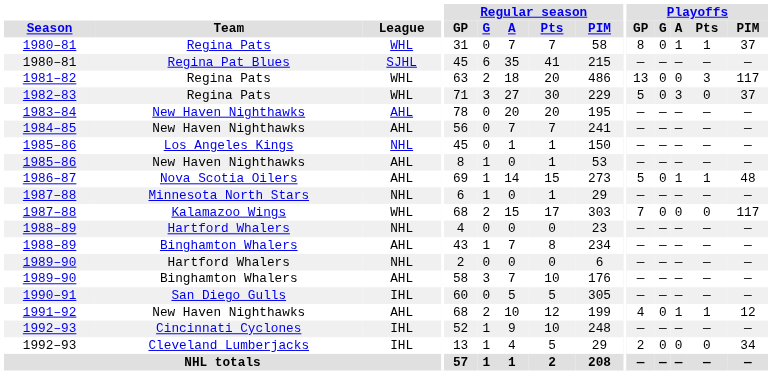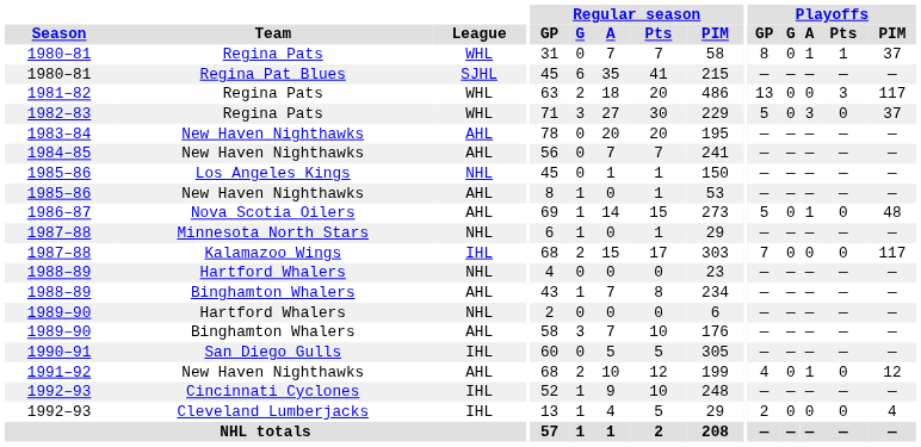 <table border="0" cellpadding="1" cellspacing="0" style="text-align:center; width:60em">
 <tr bgcolor="#e0e0e0">
 <th colspan="3" bgcolor="#ffffff"></th>
 <th rowspan="100" bgcolor="#ffffff"></th>
 <th colspan="5"><a href='#'>Regular season</a></th>
 <th rowspan="100" bgcolor="#ffffff"></th>
 <th colspan="5"><a href='#'>Playoffs</a></th>
 </tr>
 <tr bgcolor="#e0e0e0">
 <th><a href='#'>Season</a></th>
 <th>Team</th>
 <th>League</th>
 <th>GP</th>
 <th><a href='#'>G</a></th>
 <th><a href='#'>A</a></th>
 <th><a href='#'>Pts</a></th>
 <th><a href='#'>PIM</a></th>
 <th>GP</th>
 <th>G</th>
 <th>A</th>
 <th>Pts</th>
 <th>PIM</th>
 </tr>
 <tr>
 <td><a href='#'>1980–81</a></td>
 <td><a href='#'>Regina Pats</a></td>
 <td><a href='#'>WHL</a></td>
 <td>31</td>
 <td>0</td>
 <td>7</td>
 <td>7</td>
 <td>58</td>
 <td>8</td>
 <td>0</td>
 <td>1</td>
 <td>1</td>
 <td>37</td>
 </tr>
 <tr bgcolor="#f0f0f0">
 <td>1980–81</td>
 <td><a href='#'>Regina Pat Blues</a></td>
 <td><a href='#'>SJHL</a></td>
 <td>45</td>
 <td>6</td>
 <td>35</td>
 <td>41</td>
 <td>215</td>
 <td>—</td>
 <td>—</td>
 <td>—</td>
 <td>—</td>
 <td>—</td>
 </tr>
 <tr>
 <td><a href='#'>1981–82</a></td>
 <td>Regina Pats</td>
 <td>WHL</td>
 <td>63</td>
 <td>2</td>
 <td>18</td>
 <td>20</td>
 <td>486</td>
 <td>13</td>
 <td>0</td>
 <td>0</td>
 <td>3</td>
 <td>117</td>
 </tr>
 <tr bgcolor="#f0f0f0">
 <td><a href='#'>1982–83</a></td>
 <td>Regina Pats</td>
 <td>WHL</td>
 <td>71</td>
 <td>3</td>
 <td>27</td>
 <td>30</td>
 <td>229</td>
 <td>5</td>
 <td>0</td>
 <td>3</td>
 <td>0</td>
 <td>37</td>
 </tr>
 <tr>
 <td><a href='#'>1983–84</a></td>
 <td><a href='#'>New Haven Nighthawks</a></td>
 <td><a href='#'>AHL</a></td>
 <td>78</td>
 <td>0</td>
 <td>20</td>
 <td>20</td>
 <td>195</td>
 <td>—</td>
 <td>—</td>
 <td>—</td>
 <td>—</td>
 <td>—</td>
 </tr>
 <tr bgcolor="#f0f0f0">
 <td><a href='#'>1984–85</a></td>
 <td>New Haven Nighthawks</td>
 <td>AHL</td>
 <td>56</td>
 <td>0</td>
 <td>7</td>
 <td>7</td>
 <td>241</td>
 <td>—</td>
 <td>—</td>
 <td>—</td>
 <td>—</td>
 <td>—</td>
 </tr>
 <tr>
 <td><a href='#'>1985–86</a></td>
 <td><a href='#'>Los Angeles Kings</a></td>
 <td><a href='#'>NHL</a></td>
 <td>45</td>
 <td>0</td>
 <td>1</td>
 <td>1</td>
 <td>150</td>
 <td>—</td>
 <td>—</td>
 <td>—</td>
 <td>—</td>
 <td>—</td>
 </tr>
 <tr bgcolor="#f0f0f0">
 <td><a href='#'>1985–86</a></td>
 <td>New Haven Nighthawks</td>
 <td>AHL</td>
 <td>8</td>
 <td>1</td>
 <td>0</td>
 <td>1</td>
 <td>53</td>
 <td>—</td>
 <td>—</td>
 <td>—</td>
 <td>—</td>
 <td>—</td>
 </tr>
 <tr>
 <td><a href='#'>1986–87</a></td>
 <td><a href='#'>Nova Scotia Oilers</a></td>
 <td>AHL</td>
 <td>69</td>
 <td>1</td>
 <td>14</td>
 <td>15</td>
 <td>273</td>
 <td>5</td>
 <td>0</td>
 <td>1</td>
-<td>1</td>
+<td>0</td>
 <td>48</td>
 </tr>
 <tr bgcolor="#f0f0f0">
 <td><a href='#'>1987–88</a></td>
 <td><a href='#'>Minnesota North Stars</a></td>
 <td>NHL</td>
 <td>6</td>
 <td>1</td>
 <td>0</td>
 <td>1</td>
 <td>29</td>
 <td>—</td>
 <td>—</td>
 <td>—</td>
 <td>—</td>
 <td>—</td>
 </tr>
 <tr>
 <td><a href='#'>1987–88</a></td>
 <td><a href='#'>Kalamazoo Wings</a></td>
-<td>WHL</td>
+<td><a href='#'>IHL</a></td>
 <td>68</td>
 <td>2</td>
 <td>15</td>
 <td>17</td>
 <td>303</td>
 <td>7</td>
 <td>0</td>
 <td>0</td>
 <td>0</td>
 <td>117</td>
 </tr>
 <tr bgcolor="#f0f0f0">
 <td><a href='#'>1988–89</a></td>
 <td><a href='#'>Hartford Whalers</a></td>
 <td>NHL</td>
 <td>4</td>
 <td>0</td>
 <td>0</td>
 <td>0</td>
 <td>23</td>
 <td>—</td>
 <td>—</td>
 <td>—</td>
 <td>—</td>
 <td>—</td>
 </tr>
 <tr>
 <td><a href='#'>1988–89</a></td>
 <td><a href='#'>Binghamton Whalers</a></td>
 <td>AHL</td>
 <td>43</td>
 <td>1</td>
 <td>7</td>
 <td>8</td>
 <td>234</td>
 <td>—</td>
 <td>—</td>
 <td>—</td>
 <td>—</td>
 <td>—</td>
 </tr>
 <tr bgcolor="#f0f0f0">
 <td><a href='#'>1989–90</a></td>
 <td>Hartford Whalers</td>
 <td>NHL</td>
 <td>2</td>
 <td>0</td>
 <td>0</td>
 <td>0</td>
 <td>6</td>
 <td>—</td>
 <td>—</td>
 <td>—</td>
 <td>—</td>
 <td>—</td>
 </tr>
 <tr>
 <td><a href='#'>1989–90</a></td>
 <td>Binghamton Whalers</td>
 <td>AHL</td>
 <td>58</td>
 <td>3</td>
 <td>7</td>
 <td>10</td>
 <td>176</td>
 <td>—</td>
 <td>—</td>
 <td>—</td>
 <td>—</td>
 <td>—</td>
 </tr>
 <tr bgcolor="#f0f0f0">
 <td><a href='#'>1990–91</a></td>
 <td><a href='#'>San Diego Gulls</a></td>
 <td>IHL</td>
 <td>60</td>
 <td>0</td>
 <td>5</td>
 <td>5</td>
 <td>305</td>
 <td>—</td>
 <td>—</td>
 <td>—</td>
 <td>—</td>
 <td>—</td>
 </tr>
 <tr>
 <td><a href='#'>1991–92</a></td>
 <td>New Haven Nighthawks</td>
 <td>AHL</td>
 <td>68</td>
 <td>2</td>
 <td>10</td>
 <td>12</td>
 <td>199</td>
 <td>4</td>
 <td>0</td>
 <td>1</td>
-<td>1</td>
+<td>0</td>
 <td>12</td>
 </tr>
 <tr bgcolor="#f0f0f0">
 <td><a href='#'>1992–93</a></td>
 <td><a href='#'>Cincinnati Cyclones</a></td>
 <td>IHL</td>
 <td>52</td>
 <td>1</td>
 <td>9</td>
 <td>10</td>
 <td>248</td>
 <td>—</td>
 <td>—</td>
 <td>—</td>
 <td>—</td>
 <td>—</td>
 </tr>
 <tr>
 <td>1992–93</td>
 <td><a href='#'>Cleveland Lumberjacks</a></td>
 <td>IHL</td>
 <td>13</td>
 <td>1</td>
 <td>4</td>
 <td>5</td>
 <td>29</td>
 <td>2</td>
 <td>0</td>
 <td>0</td>
 <td>0</td>
-<td>34</td>
+<td>4</td>
 </tr>
 <tr bgcolor="#e0e0e0">
 <th colspan="3">NHL totals</th>
 <th>57</th>
 <th>1</th>
 <th>1</th>
 <th>2</th>
 <th>208</th>
 <th>—</th>
 <th>—</th>
 <th>—</th>
 <th>—</th>
 <th>—</th>
 </tr>
 </table>
